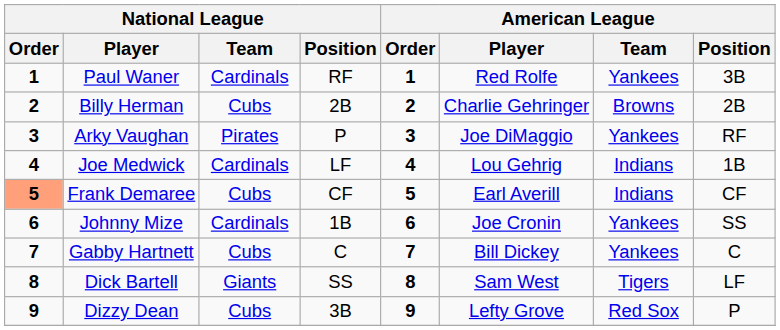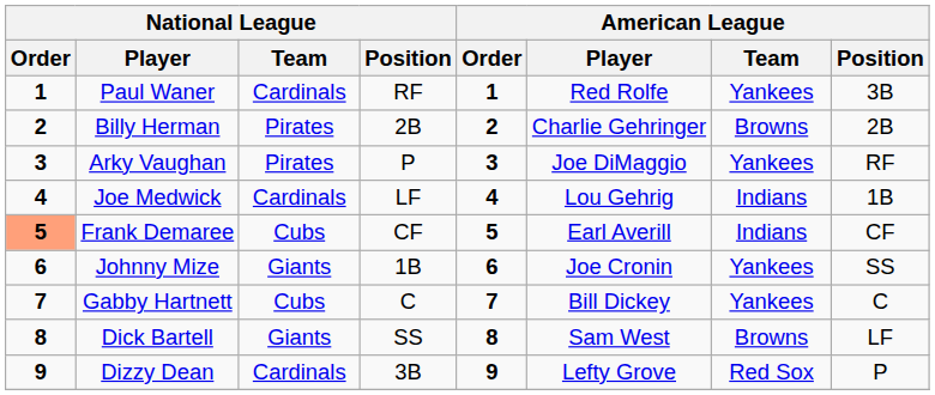 <table class="wikitable" style="font-size: 100%; text-align:center;">
 <tr>
 <th colspan="4">National League</th>
 <th colspan="4">American League</th>
 </tr>
 <tr>
 <th>Order</th>
 <th>Player</th>
 <th width="80">Team</th>
 <th>Position</th>
 <th>Order</th>
 <th>Player</th>
 <th width="80">Team</th>
 <th>Position</th>
 </tr>
 <tr>
 <td><strong>1</strong></td>
 <td><a href='#'>Paul Waner</a></td>
 <td><a href='#'>Cardinals</a></td>
 <td>RF</td>
 <td><strong>1</strong></td>
 <td><a href='#'>Red Rolfe</a></td>
 <td><a href='#'>Yankees</a></td>
 <td>3B</td>
 </tr>
 <tr>
 <td><strong>2</strong></td>
 <td><a href='#'>Billy Herman</a></td>
-<td><a href='#'>Cubs</a></td>
+<td><a href='#'>Pirates</a></td>
 <td>2B</td>
 <td><strong>2</strong></td>
 <td><a href='#'>Charlie Gehringer</a></td>
 <td><a href='#'>Browns</a></td>
 <td>2B</td>
 </tr>
 <tr>
 <td><strong>3</strong></td>
 <td><a href='#'>Arky Vaughan</a></td>
 <td><a href='#'>Pirates</a></td>
 <td>P</td>
 <td><strong>3</strong></td>
 <td><a href='#'>Joe DiMaggio</a></td>
 <td><a href='#'>Yankees</a></td>
 <td>RF</td>
 </tr>
 <tr>
 <td><strong>4</strong></td>
 <td><a href='#'>Joe Medwick</a></td>
 <td><a href='#'>Cardinals</a></td>
 <td>LF</td>
 <td><strong>4</strong></td>
 <td><a href='#'>Lou Gehrig</a></td>
 <td><a href='#'>Indians</a></td>
 <td>1B</td>
 </tr>
 <tr>
 <td style="background: lightsalmon;"><strong>5</strong></td>
 <td><a href='#'>Frank Demaree</a></td>
 <td><a href='#'>Cubs</a></td>
 <td>CF</td>
 <td><strong>5</strong></td>
 <td><a href='#'>Earl Averill</a></td>
 <td><a href='#'>Indians</a></td>
 <td>CF</td>
 </tr>
 <tr>
 <td><strong>6</strong></td>
 <td><a href='#'>Johnny Mize</a></td>
-<td><a href='#'>Cardinals</a></td>
+<td><a href='#'>Giants</a></td>
 <td>1B</td>
 <td><strong>6</strong></td>
 <td><a href='#'>Joe Cronin</a></td>
 <td><a href='#'>Yankees</a></td>
 <td>SS</td>
 </tr>
 <tr>
 <td><strong>7</strong></td>
 <td><a href='#'>Gabby Hartnett</a></td>
 <td><a href='#'>Cubs</a></td>
 <td>C</td>
 <td><strong>7</strong></td>
 <td><a href='#'>Bill Dickey</a></td>
 <td><a href='#'>Yankees</a></td>
 <td>C</td>
 </tr>
 <tr>
 <td><strong>8</strong></td>
 <td><a href='#'>Dick Bartell</a></td>
 <td><a href='#'>Giants</a></td>
 <td>SS</td>
 <td><strong>8</strong></td>
 <td><a href='#'>Sam West</a></td>
-<td><a href='#'>Tigers</a></td>
+<td><a href='#'>Browns</a></td>
 <td>LF</td>
 </tr>
 <tr>
 <td><strong>9</strong></td>
 <td><a href='#'>Dizzy Dean</a></td>
-<td><a href='#'>Cubs</a></td>
+<td><a href='#'>Cardinals</a></td>
 <td>3B</td>
 <td><strong>9</strong></td>
 <td><a href='#'>Lefty Grove</a></td>
 <td><a href='#'>Red Sox</a></td>
 <td>P</td>
 </tr>
 <tr>
 </tr>
 </table>
